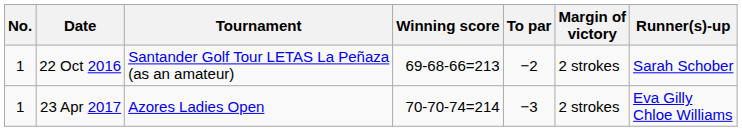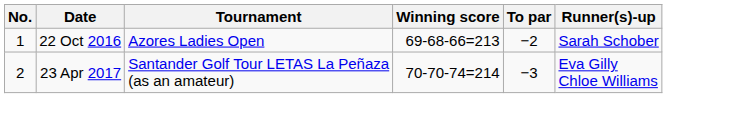 <table class="wikitable" style="font-size:95%;">
 <tr>
 <th>No.</th>
 <th>Date</th>
 <th>Tournament</th>
 <th>Winning score</th>
 <th>To par</th>
-<th>Margin of<br>victory</th>
 <th>Runner(s)-up</th>
 </tr>
 <tr>
 <td align=center>1</td>
 <td align=right>22 Oct <a href='#'>2016</a></td>
-<td><a href='#'>Santander Golf Tour LETAS La Peñaza</a><br>(as an amateur)</td>
+<td><a href='#'>Azores Ladies Open</a></td>
 <td align=right>69-68-66=213</td>
 <td align=center>−2</td>
-<td>2 strokes</td>
 <td> <a href='#'>Sarah Schober</a></td>
 </tr>
 <tr>
-<td align=center>1</td>
+<td align=center>2</td>
 <td align=right>23 Apr <a href='#'>2017</a></td>
-<td><a href='#'>Azores Ladies Open</a></td>
+<td><a href='#'>Santander Golf Tour LETAS La Peñaza</a><br>(as an amateur)</td>
 <td align=right>70-70-74=214</td>
 <td align=center>−3</td>
-<td>2 strokes</td>
 <td> <a href='#'>Eva Gilly</a><br> <a href='#'>Chloe Williams</a></td>
 </tr>
 </table>
